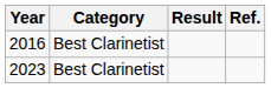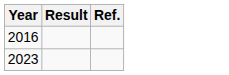 <table class="wikitable">
 <tr>
 <th>Year</th>
-<th>Category</th>
 <th>Result</th>
 <th>Ref.</th>
 </tr>
 <tr>
 <td>2016</td>
-<td>Best Clarinetist</td>
 <td></td>
 <td></td>
 </tr>
 <tr>
 <td>2023</td>
-<td>Best Clarinetist</td>
 <td></td>
 <td></td>
 </tr>
 </table>
